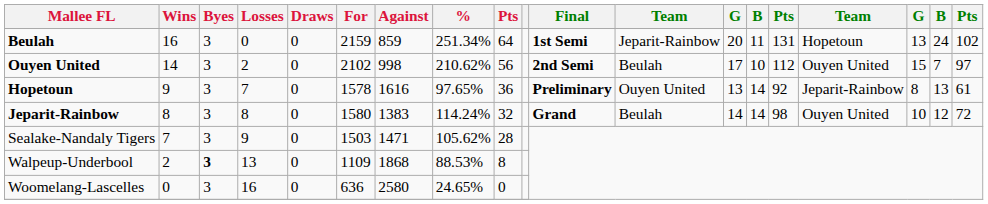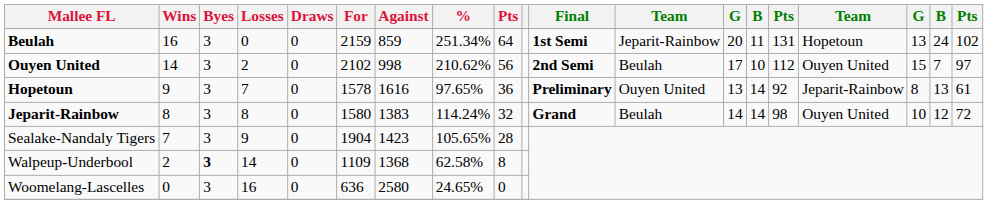 <table class="wikitable">
 <tr>
 <th style="color:crimson">Mallee FL</th>
 <th style="color:crimson">Wins</th>
 <th style="color:crimson">Byes</th>
 <th style="color:crimson">Losses</th>
 <th style="color:crimson">Draws</th>
 <th style="color:crimson">For</th>
 <th style="color:crimson">Against</th>
 <th style="color:crimson">%</th>
 <th style="color:crimson">Pts</th>
 <th></th>
 <th style="color:green">Final</th>
 <th style="color:green">Team</th>
 <th style="color:green">G</th>
 <th style="color:green">B</th>
 <th style="color:green">Pts</th>
 <th style="color:green">Team</th>
 <th style="color:green">G</th>
 <th style="color:green">B</th>
 <th style="color:green">Pts</th>
 </tr>
 <tr>
 </tr>
 <tr>
 </tr>
 <tr>
 <td><strong>	Beulah	</strong></td>
 <td>16</td>
 <td>3</td>
 <td>0</td>
 <td>0</td>
 <td>2159</td>
 <td>859</td>
 <td>251.34%</td>
 <td>64</td>
 <td></td>
 <td><strong>1st Semi</strong></td>
 <td>Jeparit-Rainbow</td>
 <td>20</td>
 <td>11</td>
 <td>131</td>
 <td>Hopetoun</td>
 <td>13</td>
 <td>24</td>
 <td>102</td>
 </tr>
 <tr>
 <td><strong>	Ouyen United	</strong></td>
 <td>14</td>
 <td>3</td>
 <td>2</td>
 <td>0</td>
 <td>2102</td>
 <td>998</td>
 <td>210.62%</td>
 <td>56</td>
 <td></td>
 <td><strong>2nd Semi</strong></td>
 <td>Beulah</td>
 <td>17</td>
 <td>10</td>
 <td>112</td>
 <td>Ouyen United</td>
 <td>15</td>
 <td>7</td>
 <td>97</td>
 </tr>
 <tr>
 <td><strong>	Hopetoun	</strong></td>
 <td>9</td>
 <td>3</td>
 <td>7</td>
 <td>0</td>
 <td>1578</td>
 <td>1616</td>
 <td>97.65%</td>
 <td>36</td>
 <td></td>
 <td><strong>Preliminary</strong></td>
 <td>Ouyen United</td>
 <td>13</td>
 <td>14</td>
 <td>92</td>
 <td>Jeparit-Rainbow</td>
 <td>8</td>
 <td>13</td>
 <td>61</td>
 </tr>
 <tr>
 <td><strong>	Jeparit-Rainbow	</strong></td>
 <td>8</td>
 <td>3</td>
 <td>8</td>
 <td>0</td>
 <td>1580</td>
 <td>1383</td>
 <td>114.24%</td>
 <td>32</td>
 <td></td>
 <td><strong>Grand</strong></td>
 <td>Beulah</td>
 <td>14</td>
 <td>14</td>
 <td>98</td>
 <td>Ouyen United</td>
 <td>10</td>
 <td>12</td>
 <td>72</td>
 </tr>
 <tr>
 <td>Sealake-Nandaly Tigers</td>
 <td>7</td>
 <td>3</td>
 <td>9</td>
 <td>0</td>
-<td>1503</td>
-<td>1471</td>
-<td>105.62%</td>
+<td>1904</td>
+<td>1423</td>
+<td>105.65%</td>
 <td>28</td>
 <td></td>
 </tr>
 <tr>
 <td>Walpeup-Underbool</td>
 <td>2</td>
 <td><strong>3</strong></td>
-<td>13</td>
+<td>14</td>
 <td>0</td>
 <td>1109</td>
-<td>1868</td>
-<td>88.53%</td>
+<td>1368</td>
+<td>62.58%</td>
 <td>8</td>
 <td></td>
 </tr>
 <tr>
 <td>Woomelang-Lascelles</td>
 <td>0</td>
 <td>3</td>
 <td>16</td>
 <td>0</td>
 <td>636</td>
 <td>2580</td>
 <td>24.65%</td>
 <td>0</td>
 <td></td>
 </tr>
 <tr>
 </tr>
 </table>
